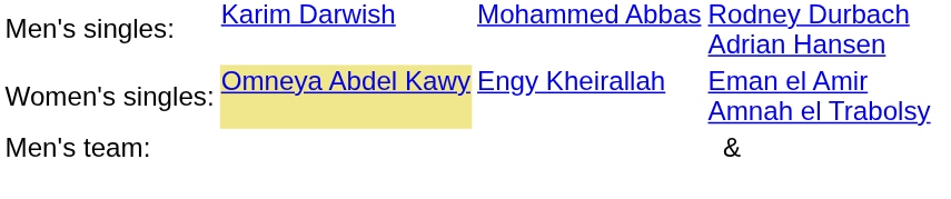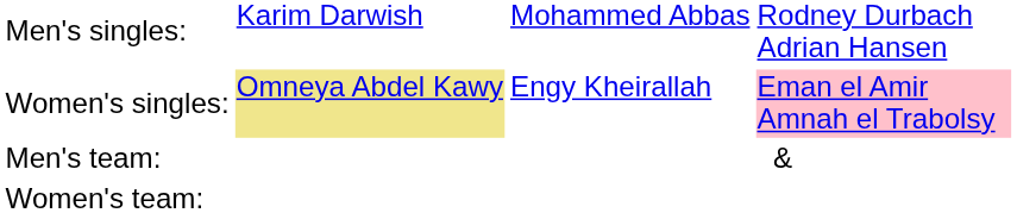 <table>
 <tr>
 <td>Men's singles:</td>
 <td><a href='#'>Karim Darwish</a> <small><br>  </small></td>
 <td><a href='#'>Mohammed Abbas</a> <small><br>  </small></td>
 <td><a href='#'>Rodney Durbach</a> <small>  </small> <br> <a href='#'>Adrian Hansen</a> <small>  </small></td>
 </tr>
 <tr>
 <td>Women's singles:</td>
 <td style="background: khaki;"><a href='#'>Omneya Abdel Kawy</a> <small><br>  </small></td>
 <td><a href='#'>Engy Kheirallah</a> <small><br>  </small></td>
-<td><a href='#'>Eman el Amir</a> <small>  </small><br> <a href='#'>Amnah el Trabolsy</a> <small>  </small></td>
+<td style="background: pink;"><a href='#'>Eman el Amir</a> <small>  </small><br> <a href='#'>Amnah el Trabolsy</a> <small>  </small></td>
 </tr>
 <tr>
 <td>Men's team:</td>
 <td></td>
 <td></td>
 <td>   &   </td>
 </tr>
+<tr>
+<td>Women's team:</td>
+<td></td>
+<td></td>
+<td></td>
+</tr>
 </table>
